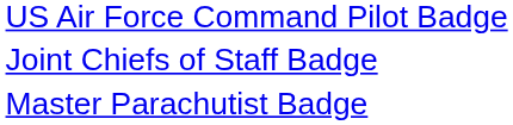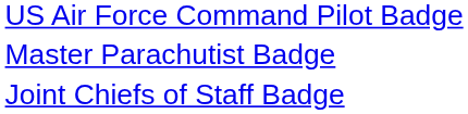 <table>
 <tr>
 <td></td>
 <td><a href='#'>US Air Force Command Pilot Badge</a></td>
 </tr>
 <tr>
 <td></td>
-<td><a href='#'>Joint Chiefs of Staff Badge</a></td>
+<td><a href='#'>Master Parachutist Badge</a></td>
 </tr>
 <tr>
 <td></td>
-<td><a href='#'>Master Parachutist Badge</a></td>
+<td><a href='#'>Joint Chiefs of Staff Badge</a></td>
 </tr>
 </table>
